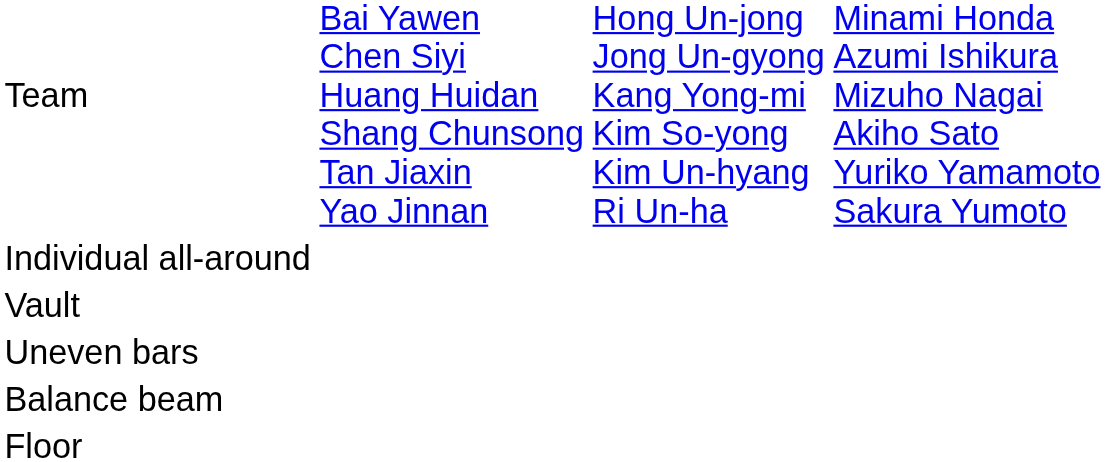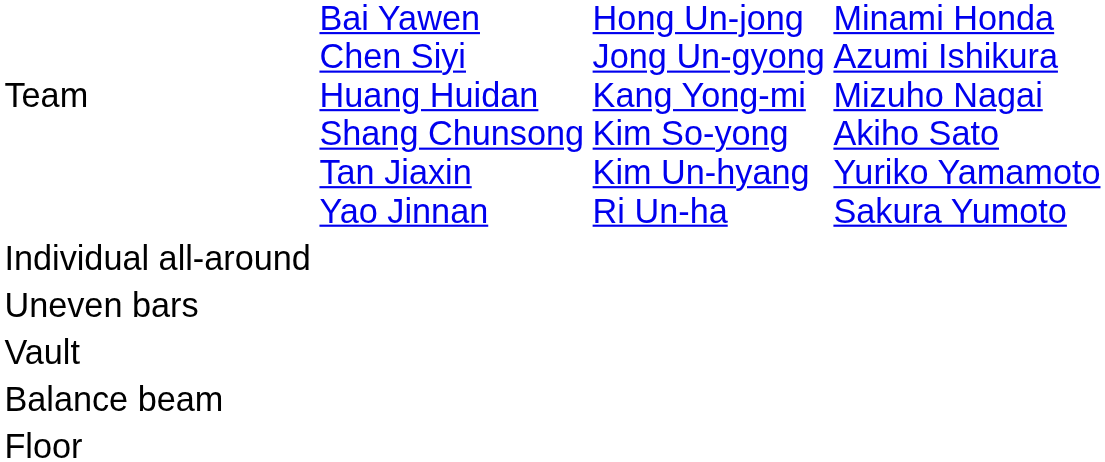 <table>
 <tr>
 <td>Team<br></td>
 <td><br><a href='#'>Bai Yawen</a><br><a href='#'>Chen Siyi</a><br><a href='#'>Huang Huidan</a><br><a href='#'>Shang Chunsong</a><br><a href='#'>Tan Jiaxin</a><br><a href='#'>Yao Jinnan</a></td>
 <td><br><a href='#'>Hong Un-jong</a><br><a href='#'>Jong Un-gyong</a><br><a href='#'>Kang Yong-mi</a><br><a href='#'>Kim So-yong</a><br><a href='#'>Kim Un-hyang</a><br><a href='#'>Ri Un-ha</a></td>
 <td><br><a href='#'>Minami Honda</a><br><a href='#'>Azumi Ishikura</a><br><a href='#'>Mizuho Nagai</a><br><a href='#'>Akiho Sato</a><br><a href='#'>Yuriko Yamamoto</a><br><a href='#'>Sakura Yumoto</a></td>
 </tr>
 <tr>
 <td>Individual all-around<br></td>
 <td></td>
 <td></td>
 <td></td>
 </tr>
 <tr>
-<td>Vault<br></td>
+<td>Uneven bars<br></td>
 <td></td>
 <td></td>
 <td></td>
 </tr>
 <tr>
-<td>Uneven bars<br></td>
+<td>Vault<br></td>
 <td></td>
 <td></td>
 <td></td>
 </tr>
 <tr>
 <td>Balance beam<br></td>
 <td></td>
 <td></td>
 <td></td>
 </tr>
 <tr>
 <td>Floor<br></td>
 <td></td>
 <td></td>
 <td></td>
 </tr>
 </table>
